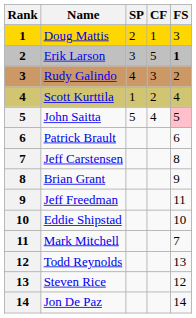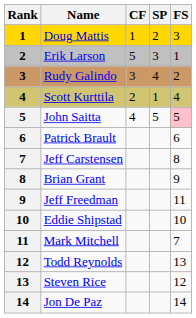 <table class="wikitable">
 <tr>
 <th>Rank</th>
 <th>Name</th>
+<th>CF</th>
 <th>SP</th>
-<th>CF</th>
 <th>FS</th>
 </tr>
 <tr bgcolor="gold">
 <td align="center"><strong>1</strong></td>
 <td><a href='#'>Doug Mattis</a></td>
+<td>1</td>
 <td>2</td>
-<td>1</td>
 <td>3</td>
 </tr>
 <tr bgcolor="silver">
 <td align="center"><strong>2</strong></td>
 <td><a href='#'>Erik Larson</a></td>
+<td>5</td>
 <td>3</td>
-<td>5</td>
-<td><strong>1</strong></td>
+<td>1</td>
 </tr>
 <tr bgcolor="cc9966">
 <td align="center"><strong>3</strong></td>
 <td><a href='#'>Rudy Galindo</a></td>
+<td>3</td>
 <td>4</td>
-<td>3</td>
 <td>2</td>
 </tr>
 <tr bgcolor="#d1c571">
 <td align="center"><strong>4</strong></td>
 <td><a href='#'>Scott Kurttila</a></td>
+<td>2</td>
 <td>1</td>
-<td>2</td>
 <td>4</td>
 </tr>
 <tr>
 <th>5</th>
 <td><a href='#'>John Saitta</a></td>
+<td>4</td>
 <td>5</td>
-<td>4</td>
 <td style="background: pink;">5</td>
 </tr>
 <tr>
 <th>6</th>
 <td><a href='#'>Patrick Brault</a></td>
 <td></td>
 <td></td>
 <td>6</td>
 </tr>
 <tr>
 <th>7</th>
 <td><a href='#'>Jeff Carstensen</a></td>
 <td></td>
 <td></td>
 <td>8</td>
 </tr>
 <tr>
 <th>8</th>
 <td><a href='#'>Brian Grant</a></td>
 <td></td>
 <td></td>
 <td>9</td>
 </tr>
 <tr>
 <th>9</th>
 <td><a href='#'>Jeff Freedman</a></td>
 <td></td>
 <td></td>
 <td>11</td>
 </tr>
 <tr>
 <th>10</th>
 <td><a href='#'>Eddie Shipstad</a></td>
 <td></td>
 <td></td>
 <td>10</td>
 </tr>
 <tr>
 <th>11</th>
 <td><a href='#'>Mark Mitchell</a></td>
 <td></td>
 <td></td>
 <td>7</td>
 </tr>
 <tr>
 <th>12</th>
 <td><a href='#'>Todd Reynolds</a></td>
 <td></td>
 <td></td>
 <td>13</td>
 </tr>
 <tr>
 <th>13</th>
 <td><a href='#'>Steven Rice</a></td>
 <td></td>
 <td></td>
 <td>12</td>
 </tr>
 <tr>
 <th>14</th>
 <td><a href='#'>Jon De Paz</a></td>
 <td></td>
 <td></td>
 <td>14</td>
 </tr>
 </table>
